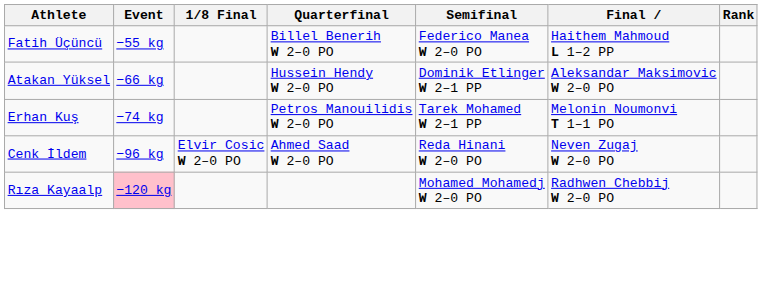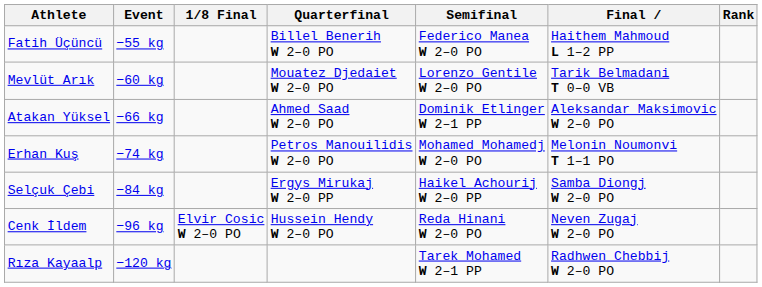 <table class="wikitable">
 <tr>
 <th>Athlete</th>
 <th>Event</th>
 <th>1/8 Final</th>
 <th>Quarterfinal</th>
 <th>Semifinal</th>
 <th>Final / </th>
 <th>Rank</th>
 </tr>
 <tr>
 <td><a href='#'>Fatih Üçüncü</a></td>
 <td><a href='#'>−55 kg</a></td>
 <td></td>
 <td> <a href='#'>Billel Benerih</a> <br> <strong>W</strong> 2–0 PO</td>
 <td> <a href='#'>Federico Manea</a> <br> <strong>W</strong> 2–0 PO</td>
 <td> <a href='#'>Haithem Mahmoud</a> <br> <strong>L</strong> 1–2 PP</td>
 <td align=center></td>
 </tr>
 <tr>
+<td><a href='#'>Mevlüt Arık</a></td>
+<td><a href='#'>−60 kg</a></td>
+<td></td>
+<td> <a href='#'>Mouatez Djedaiet</a> <br> <strong>W</strong> 2–0 PO</td>
+<td> <a href='#'>Lorenzo Gentile</a> <br> <strong>W</strong> 2–0 PO</td>
+<td> <a href='#'>Tarik Belmadani</a> <br> <strong>T</strong> 0–0 VB</td>
+<td align=center></td>
+</tr>
+<tr>
 <td><a href='#'>Atakan Yüksel</a></td>
 <td><a href='#'>−66 kg</a></td>
 <td></td>
-<td> <a href='#'>Hussein Hendy</a> <br> <strong>W</strong> 2–0 PO</td>
+<td> <a href='#'>Ahmed Saad</a> <br> <strong>W</strong> 2–0 PO</td>
 <td> <a href='#'>Dominik Etlinger</a> <br> <strong>W</strong> 2–1 PP</td>
 <td> <a href='#'>Aleksandar Maksimovic</a> <br> <strong>W</strong> 2–0 PO</td>
 <td align=center></td>
 </tr>
 <tr>
 <td><a href='#'>Erhan Kuş</a></td>
 <td><a href='#'>−74 kg</a></td>
 <td></td>
 <td> <a href='#'>Petros Manouilidis</a> <br> <strong>W</strong> 2–0 PO</td>
-<td> <a href='#'>Tarek Mohamed</a> <br> <strong>W</strong> 2–1 PP</td>
+<td> <a href='#'>Mohamed Mohamedj</a> <br> <strong>W</strong> 2–0 PO</td>
 <td> <a href='#'>Melonin Noumonvi</a> <br> <strong>T</strong> 1–1 PO</td>
+<td align=center></td>
+</tr>
+<tr>
+<td><a href='#'>Selçuk Çebi</a></td>
+<td><a href='#'>−84 kg</a></td>
+<td></td>
+<td> <a href='#'>Ergys Mirukaj</a> <br> <strong>W</strong> 2–0 PP</td>
+<td> <a href='#'>Haikel Achourij</a> <br> <strong>W</strong> 2–0 PP</td>
+<td> <a href='#'>Samba Diongj</a> <br> <strong>W</strong> 2–0 PO</td>
 <td align=center></td>
 </tr>
 <tr>
 <td><a href='#'>Cenk İldem</a></td>
 <td><a href='#'>−96 kg</a></td>
 <td> <a href='#'>Elvir Cosic</a> <br> <strong>W</strong> 2–0 PO</td>
-<td> <a href='#'>Ahmed Saad</a> <br> <strong>W</strong> 2–0 PO</td>
+<td> <a href='#'>Hussein Hendy</a> <br> <strong>W</strong> 2–0 PO</td>
 <td> <a href='#'>Reda Hinani</a> <br> <strong>W</strong> 2–0 PO</td>
 <td> <a href='#'>Neven Zugaj</a> <br> <strong>W</strong> 2–0 PO</td>
 <td align=center></td>
 </tr>
 <tr>
 <td><a href='#'>Rıza Kayaalp</a></td>
-<td style="background: pink;"><a href='#'>−120 kg</a></td>
+<td><a href='#'>−120 kg</a></td>
 <td></td>
 <td></td>
-<td> <a href='#'>Mohamed Mohamedj</a> <br> <strong>W</strong> 2–0 PO</td>
+<td> <a href='#'>Tarek Mohamed</a> <br> <strong>W</strong> 2–1 PP</td>
 <td> <a href='#'>Radhwen Chebbij</a> <br> <strong>W</strong> 2–0 PO</td>
 <td align=center></td>
 </tr>
 </table>
